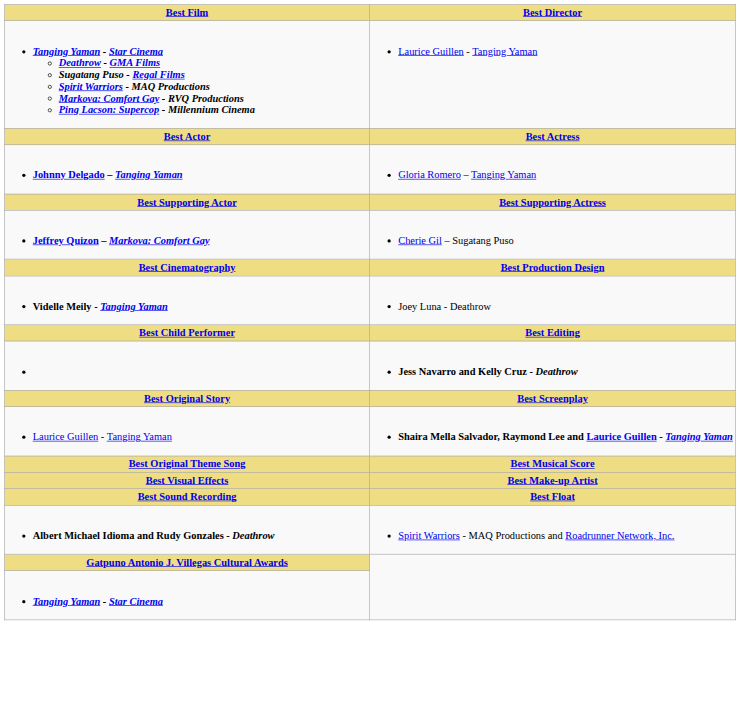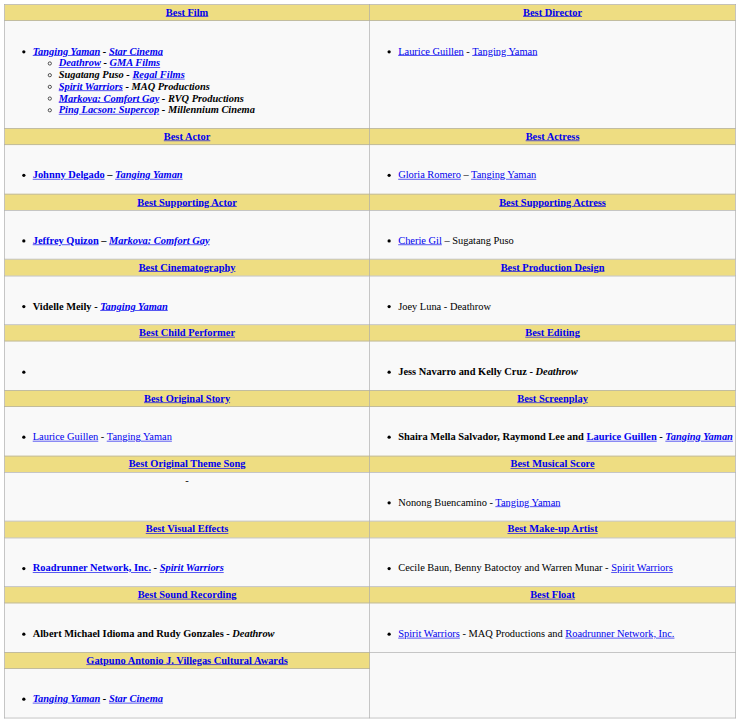 <table class=wikitable>
 <tr>
 <th style="background:#EEDD82; width:50%"><a href='#'>Best Film</a></th>
 <th style="background:#EEDD82; width:50%"><a href='#'>Best Director</a></th>
 </tr>
 <tr>
 <td valign="top"><br><ul><li><strong><em><a href='#'>Tanging Yaman</a><em> - <a href='#'>Star Cinema</a><strong><ul><li></em><a href='#'>Deathrow</a><em> - <a href='#'>GMA Films</a> </li><li></em>Sugatang Puso<em> - <a href='#'>Regal Films</a> </li><li></em><a href='#'>Spirit Warriors</a><em> - MAQ Productions</li><li></em><a href='#'>Markova: Comfort Gay</a><em> - RVQ Productions</li><li></em><a href='#'>Ping Lacson: Supercop</a><em> - Millennium Cinema</li></ul></li></ul></td>
 <td valign="top"><br><ul><li></strong><a href='#'>Laurice Guillen</a> - </em><a href='#'>Tanging Yaman</a></em></strong></li></ul></td>
 </tr>
 <tr>
 <th style="background:#EEDD82; width:50%"><a href='#'>Best Actor</a></th>
 <th style="background:#EEDD82; width:50%"><a href='#'>Best Actress</a></th>
 </tr>
 <tr>
 <td valign="top"><br><ul><li><strong><a href='#'>Johnny Delgado</a> – <em><a href='#'>Tanging Yaman</a><strong><em></li></ul></td>
 <td valign="top"><br><ul><li></strong><a href='#'>Gloria Romero</a> – </em><a href='#'>Tanging Yaman</a></em></strong></li></ul></td>
 </tr>
 <tr>
 <th style="background:#EEDD82; width:50%"><a href='#'>Best Supporting Actor</a></th>
 <th style="background:#EEDD82; width:50%"><a href='#'>Best Supporting Actress</a></th>
 </tr>
 <tr>
 <td valign="top"><br><ul><li><strong><a href='#'>Jeffrey Quizon</a> – <em><a href='#'>Markova: Comfort Gay</a><strong><em></li></ul></td>
 <td valign="top"><strong><br><ul><li></strong><a href='#'>Cherie Gil</a> – </em>Sugatang Puso</em></strong></li></ul></strong></td>
 </tr>
 <tr>
 <th style="background:#EEDD82; width:50%"><a href='#'>Best Cinematography</a></th>
 <th style="background:#EEDD82; width:50%"><a href='#'>Best Production Design</a></th>
 </tr>
 <tr>
 <td valign="top"><br><ul><li><strong>Videlle Meily - <em><a href='#'>Tanging Yaman</a><strong><em></li></ul></td>
 <td valign="top"><br><ul><li></strong>Joey Luna - </em>Deathrow</em></strong></li></ul></td>
 </tr>
 <tr>
 <th style="background:#EEDD82; width:50%"><a href='#'>Best Child Performer</a></th>
 <th style="background:#EEDD82; width:50%"><a href='#'>Best Editing</a></th>
 </tr>
 <tr>
 <td valign="top"><br><ul><li></li></ul></td>
 <td valign="top"><br><ul><li><strong>Jess Navarro and Kelly Cruz - <em>Deathrow<strong><em></li></ul></td>
 </tr>
 <tr>
 <th style="background:#EEDD82; width:50%"><a href='#'>Best Original Story</a></th>
 <th style="background:#EEDD82; width:50%"><a href='#'>Best Screenplay</a></th>
 </tr>
 <tr>
 <td valign="top"><br><ul><li></strong><a href='#'>Laurice Guillen</a> - </em><a href='#'>Tanging Yaman</a></em></strong></li></ul></td>
 <td valign="top"><br><ul><li><strong>Shaira Mella Salvador, Raymond Lee and <a href='#'>Laurice Guillen</a> - <em><a href='#'>Tanging Yaman</a><strong><em></li></ul></td>
 </tr>
 <tr>
 <th style="background:#EEDD82; width:50%"><a href='#'>Best Original Theme Song</a></th>
 <th style="background:#EEDD82; width:50%"><a href='#'>Best Musical Score</a></th>
 </tr>
 <tr>
+<td valign="top" align=center>-</td>
+<td valign="top"><br><ul><li></strong>Nonong Buencamino - </em><a href='#'>Tanging Yaman</a></em></strong></li></ul></td>
+</tr>
+<tr>
 <th style="background:#EEDD82; width:50%"><a href='#'>Best Visual Effects</a></th>
 <th style="background:#EEDD82; width:50%"><a href='#'>Best Make-up Artist</a></th>
+</tr>
+<tr>
+<td valign="top"><br><ul><li><strong><a href='#'>Roadrunner Network, Inc.</a> - <em><a href='#'>Spirit Warriors</a><strong><em></li></ul></td>
+<td valign="top"><br><ul><li></strong>Cecile Baun, Benny Batoctoy and Warren Munar - </em><a href='#'>Spirit Warriors</a></em></strong></li></ul></td>
 </tr>
 <tr>
 <th style="background:#EEDD82; width:50%"><a href='#'>Best Sound Recording</a></th>
 <th style="background:#EEDD82; width:50%"><a href='#'>Best Float</a></th>
 </tr>
 <tr>
 <td valign="top"><br><ul><li><strong>Albert Michael Idioma and Rudy Gonzales - <em>Deathrow<strong><em></li></ul></td>
 <td valign="top"><br><ul><li></em></strong><a href='#'>Spirit Warriors</a></em> - MAQ Productions and <a href='#'>Roadrunner Network, Inc.</a></strong></li></ul></td>
 </tr>
 <tr>
 <th style="background:#EEDD82; width:50%"><a href='#'>Gatpuno Antonio J. Villegas Cultural Awards</a></th>
 </tr>
 <tr>
 <td valign="top"><br><ul><li><strong><em><a href='#'>Tanging Yaman</a><em> - <a href='#'>Star Cinema</a><strong></li></ul></td>
 </tr>
 </table>
